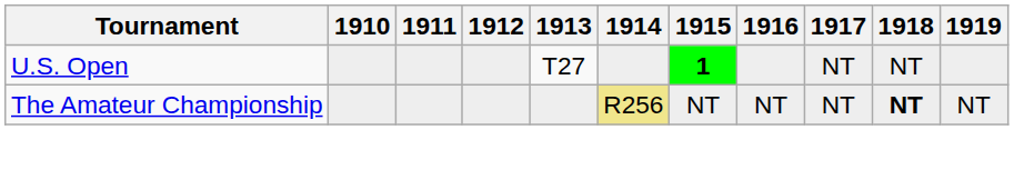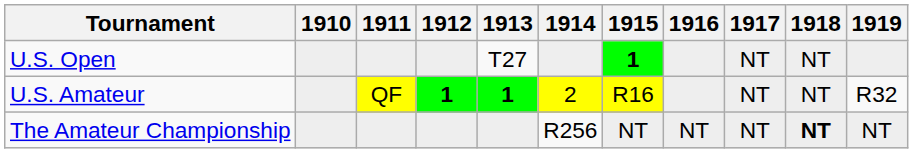 <table class="wikitable" style="font-size:95%;text-align:center;">
 <tr>
 <th>Tournament</th>
 <th>1910</th>
 <th>1911</th>
 <th>1912</th>
 <th>1913</th>
 <th>1914</th>
 <th>1915</th>
 <th>1916</th>
 <th>1917</th>
 <th>1918</th>
 <th>1919</th>
 </tr>
 <tr>
 <td align=left><a href='#'>U.S. Open</a></td>
 <td style="background:#eeeeee;"></td>
 <td style="background:#eeeeee;"></td>
 <td style="background:#eeeeee;"></td>
 <td>T27</td>
 <td style="background:#eeeeee;"></td>
 <td style="background:lime;"><strong>1</strong></td>
 <td style="background:#eeeeee;"></td>
 <td style="background:#eeeeee;">NT</td>
 <td style="background:#eeeeee;">NT</td>
 <td style="background:#eeeeee;"></td>
 </tr>
 <tr>
+<td align=left><a href='#'>U.S. Amateur</a></td>
+<td style="background:#eeeeee;"></td>
+<td style="background:yellow;">QF</td>
+<td style="background:lime;"><strong>1</strong></td>
+<td style="background:lime;"><strong>1</strong></td>
+<td style="background:yellow;">2</td>
+<td style="background:yellow;">R16</td>
+<td style="background:#eeeeee;"></td>
+<td style="background:#eeeeee;">NT</td>
+<td style="background:#eeeeee;">NT</td>
+<td>R32</td>
+</tr>
+<tr>
 <td align=left><a href='#'>The Amateur Championship</a></td>
 <td style="background:#eeeeee;"></td>
 <td style="background:#eeeeee;"></td>
 <td style="background:#eeeeee;"></td>
 <td style="background:#eeeeee;"></td>
-<td style="background: khaki;">R256</td>
+<td>R256</td>
 <td style="background:#eeeeee;">NT</td>
 <td style="background:#eeeeee;">NT</td>
 <td style="background:#eeeeee;">NT</td>
 <td style="background:#eeeeee;"><strong>NT</strong></td>
 <td style="background:#eeeeee;">NT</td>
 </tr>
 </table>
